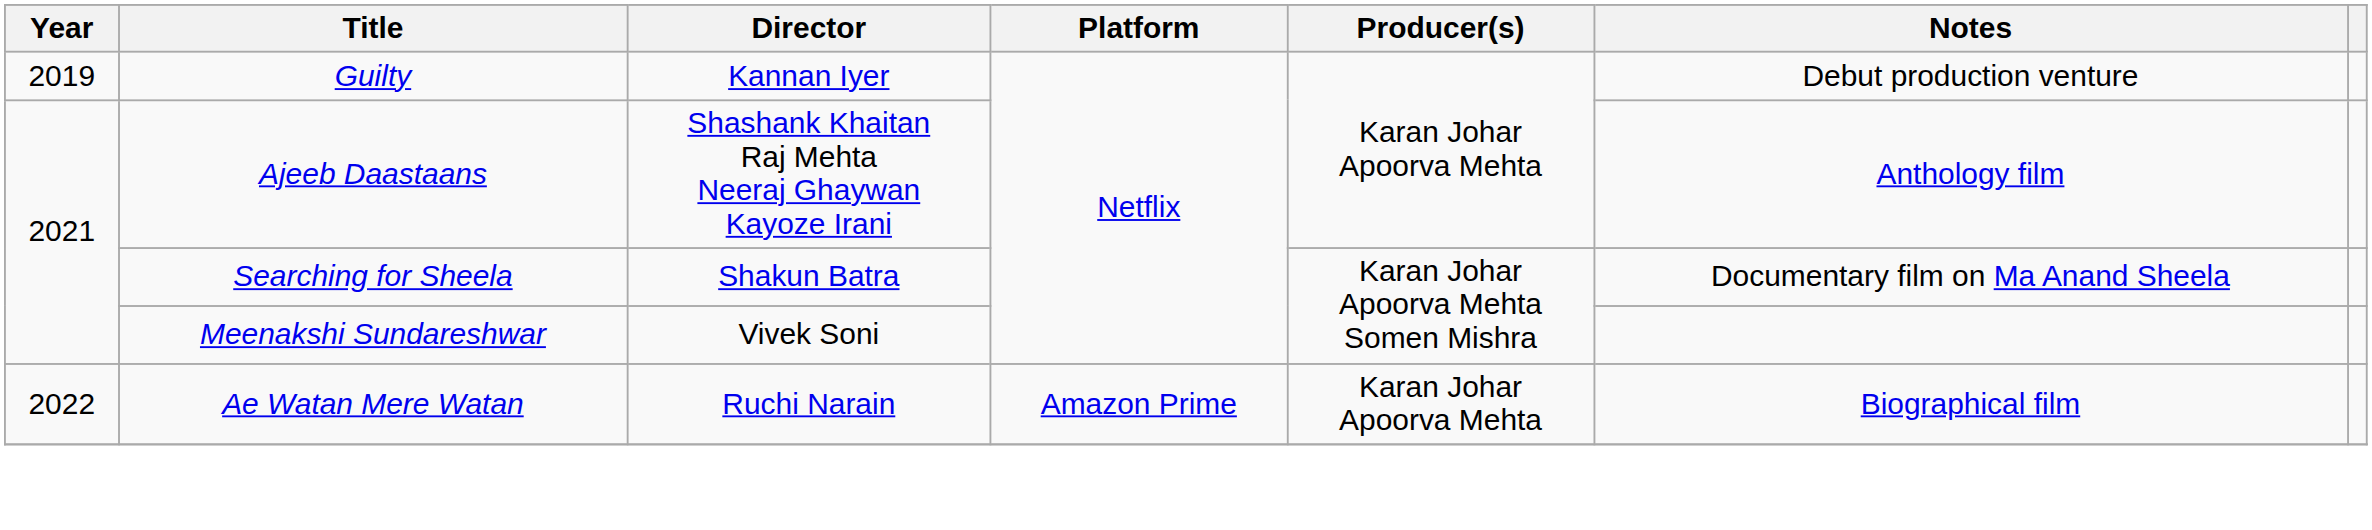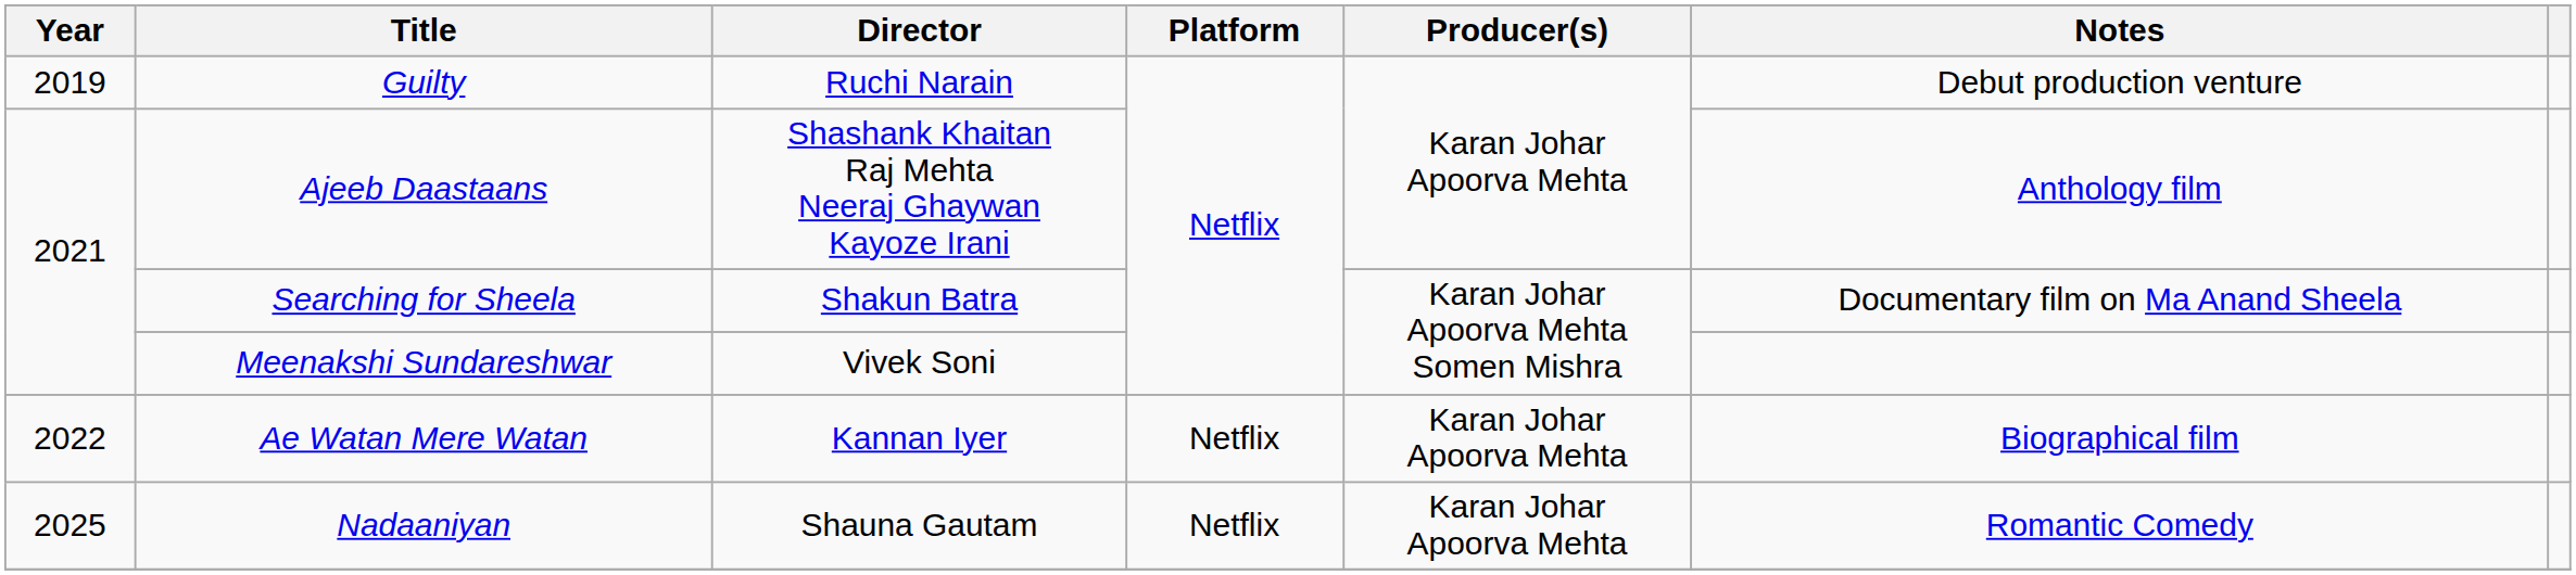 <table class="wikitable plainrowheaders sortable" style="width: 100%; text-align: center;">
 <tr>
 <th scope="col">Year</th>
 <th scope="col">Title</th>
 <th scope="col">Director</th>
 <th scope="col">Platform</th>
 <th scope = "col">Producer(s)</th>
 <th scope = "col">Notes</th>
 <th scope="col" class="unsortable"></th>
 </tr>
 <tr>
 <td>2019</td>
 <td><em><a href='#'>Guilty</a></em></td>
-<td><a href='#'>Kannan Iyer</a></td>
+<td><a href='#'>Ruchi Narain</a></td>
 <td rowspan="4"><a href='#'>Netflix</a></td>
 <td rowspan="2">Karan Johar <br> Apoorva Mehta</td>
 <td>Debut production venture</td>
 <td></td>
 </tr>
 <tr>
 <td rowspan = "3">2021</td>
 <td><em><a href='#'>Ajeeb Daastaans</a></em></td>
 <td><a href='#'>Shashank Khaitan</a> <br> Raj Mehta <br> <a href='#'>Neeraj Ghaywan</a><br> <a href='#'>Kayoze Irani</a></td>
 <td><a href='#'>Anthology film</a></td>
 <td></td>
 </tr>
 <tr>
 <td><em><a href='#'>Searching for Sheela</a></em></td>
 <td><a href='#'>Shakun Batra</a></td>
 <td rowspan="2">Karan Johar <br> Apoorva Mehta <br> Somen Mishra</td>
 <td>Documentary film on <a href='#'>Ma Anand Sheela</a></td>
 <td></td>
 </tr>
 <tr>
 <td><em><a href='#'>Meenakshi Sundareshwar</a></em></td>
 <td>Vivek Soni</td>
 <td></td>
 <td></td>
 </tr>
 <tr>
 <td>2022</td>
 <td><em><a href='#'>Ae Watan Mere Watan</a></em></td>
-<td><a href='#'>Ruchi Narain</a></td>
-<td><a href='#'>Amazon Prime</a></td>
+<td><a href='#'>Kannan Iyer</a></td>
+<td>Netflix</td>
 <td>Karan Johar <br> Apoorva Mehta</td>
 <td><a href='#'>Biographical film</a></td>
 <td></td>
 </tr>
 <tr>
+<td>2025</td>
+<td><em><a href='#'>Nadaaniyan</a></em></td>
+<td>Shauna Gautam</td>
+<td>Netflix</td>
+<td>Karan Johar <br> Apoorva Mehta</td>
+<td><a href='#'>Romantic Comedy</a></td>
+<td></td>
+</tr>
+<tr>
 </tr>
 </table>
